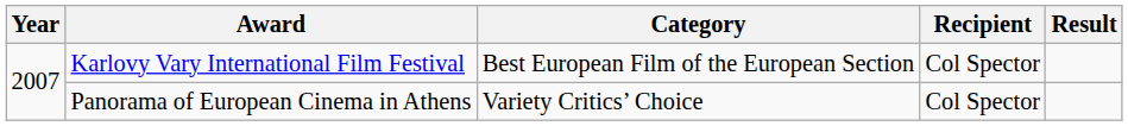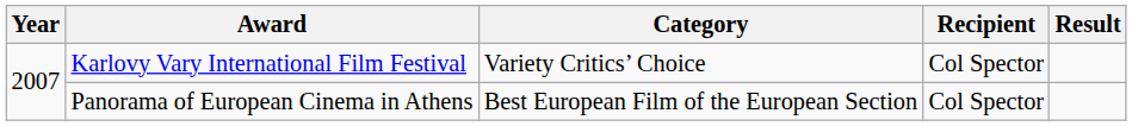 <table class="wikitable sortable" style="margin:1em auto;">
 <tr>
 <th>Year</th>
 <th>Award</th>
 <th>Category</th>
 <th>Recipient</th>
 <th>Result</th>
 </tr>
 <tr>
 <td rowspan="2">2007</td>
 <td><a href='#'>Karlovy Vary International Film Festival</a></td>
-<td>Best European Film of the European Section</td>
+<td>Variety Critics’ Choice</td>
 <td>Col Spector</td>
 <td></td>
 </tr>
 <tr>
 <td>Panorama of European Cinema in Athens</td>
-<td>Variety Critics’ Choice</td>
+<td>Best European Film of the European Section</td>
 <td>Col Spector</td>
 <td></td>
 </tr>
 </table>
